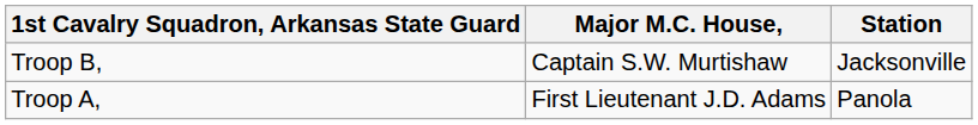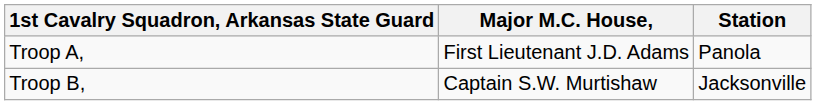 <table class="wikitable">
 <tr>
 <th>1st Cavalry Squadron, Arkansas State Guard</th>
 <th>Major M.C. House,</th>
 <th>Station</th>
 </tr>
 <tr>
+<td>Troop A,</td>
+<td>First Lieutenant J.D. Adams</td>
+<td>Panola</td>
+</tr>
+<tr>
 <td>Troop B,</td>
 <td>Captain S.W. Murtishaw</td>
 <td>Jacksonville</td>
 </tr>
-<tr>
-<td>Troop A,</td>
-<td>First Lieutenant J.D. Adams</td>
-<td>Panola</td>
-</tr>
 </table>
